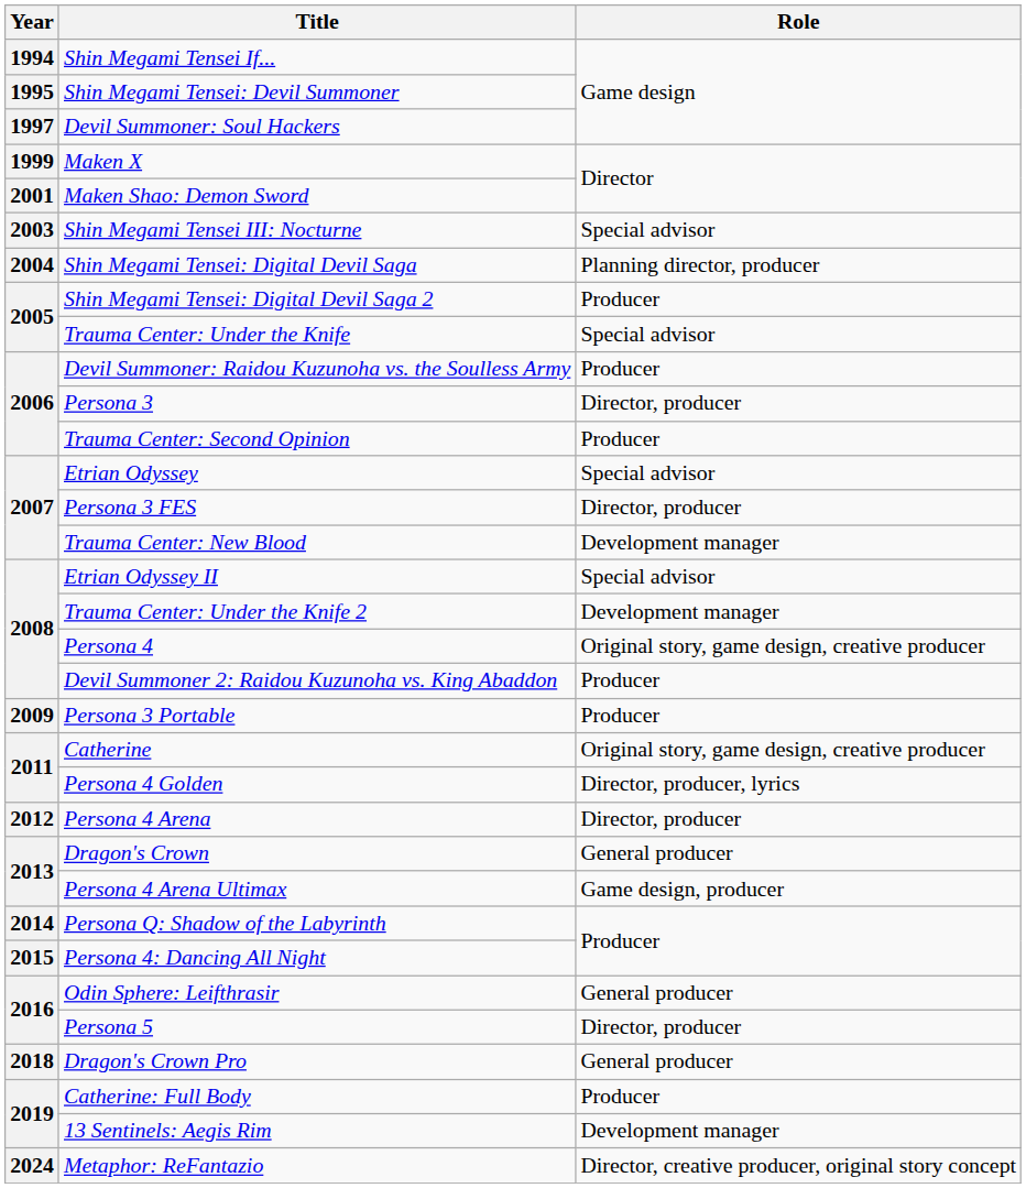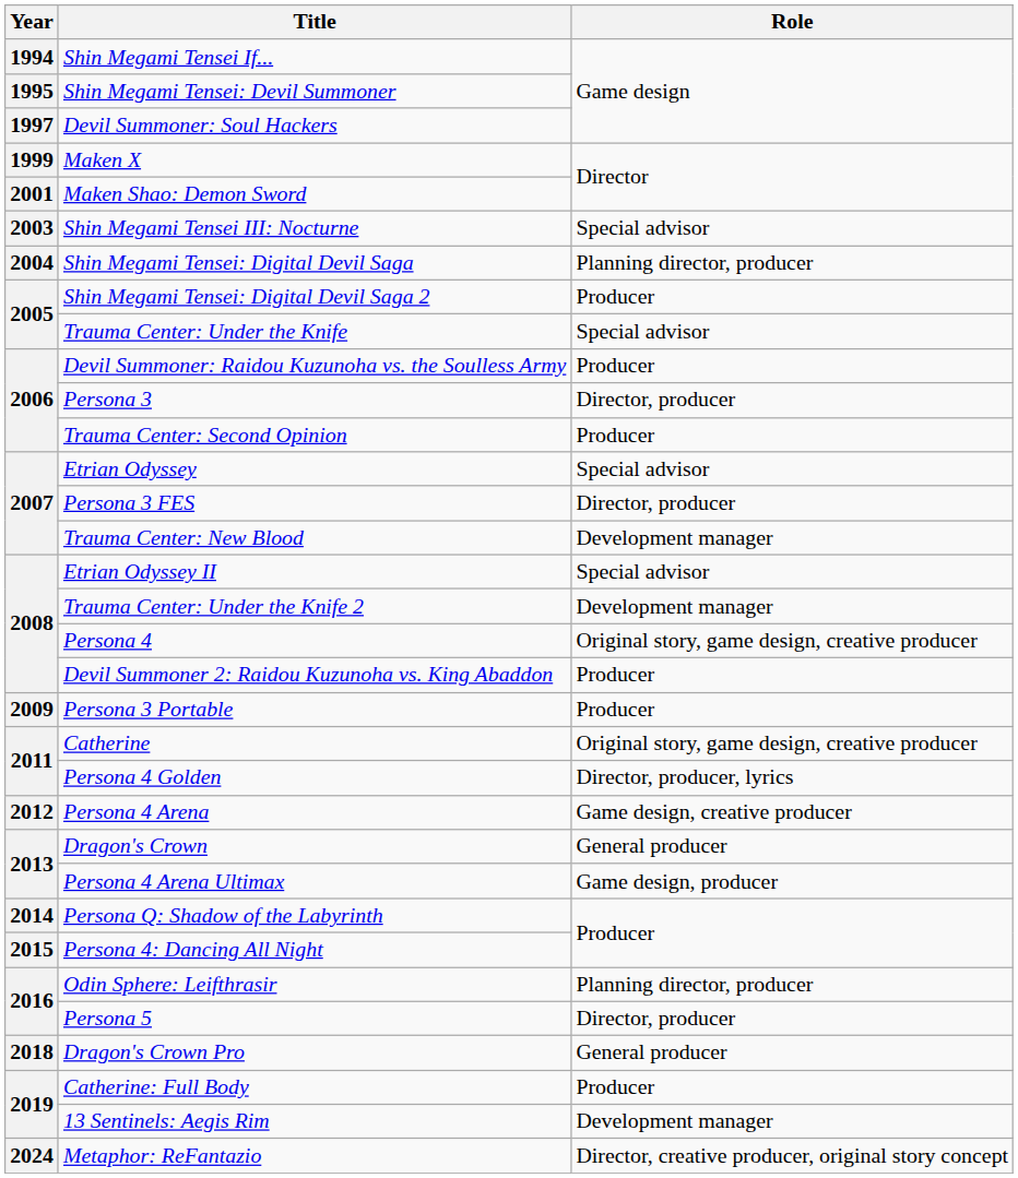 <table class="wikitable sortable" width="auto">
 <tr>
 <th>Year</th>
 <th>Title</th>
 <th>Role</th>
 </tr>
 <tr>
 <th scope=row>1994</th>
 <td><em><a href='#'>Shin Megami Tensei If...</a></em></td>
 <td rowspan="3">Game design</td>
 </tr>
 <tr>
 <th scope=row>1995</th>
 <td><em><a href='#'>Shin Megami Tensei: Devil Summoner</a></em></td>
 </tr>
 <tr>
 <th scope=row>1997</th>
 <td><em><a href='#'>Devil Summoner: Soul Hackers</a></em></td>
 </tr>
 <tr>
 <th scope=row>1999</th>
 <td><em><a href='#'>Maken X</a></em></td>
 <td rowspan="2">Director</td>
 </tr>
 <tr>
 <th scope=row>2001</th>
 <td><em><a href='#'>Maken Shao: Demon Sword</a></em></td>
 </tr>
 <tr>
 <th scope=row>2003</th>
 <td><em><a href='#'>Shin Megami Tensei III: Nocturne</a></em></td>
 <td>Special advisor</td>
 </tr>
 <tr>
 <th scope=row>2004</th>
 <td><em><a href='#'>Shin Megami Tensei: Digital Devil Saga</a></em></td>
 <td>Planning director, producer</td>
 </tr>
 <tr>
 <th scope=row rowspan="2">2005</th>
 <td><em><a href='#'>Shin Megami Tensei: Digital Devil Saga 2</a></em></td>
 <td>Producer</td>
 </tr>
 <tr>
 <td><em><a href='#'>Trauma Center: Under the Knife</a></em></td>
 <td>Special advisor</td>
 </tr>
 <tr>
 <th scope=row rowspan="3">2006</th>
 <td><em><a href='#'>Devil Summoner: Raidou Kuzunoha vs. the Soulless Army</a></em></td>
 <td>Producer</td>
 </tr>
 <tr>
 <td><em><a href='#'>Persona 3</a></em></td>
 <td>Director, producer</td>
 </tr>
 <tr>
 <td><em><a href='#'>Trauma Center: Second Opinion</a></em></td>
 <td>Producer</td>
 </tr>
 <tr>
 <th scope=row rowspan="3">2007</th>
 <td><em><a href='#'>Etrian Odyssey</a></em></td>
 <td>Special advisor</td>
 </tr>
 <tr>
 <td><em><a href='#'>Persona 3 FES</a></em></td>
 <td>Director, producer</td>
 </tr>
 <tr>
 <td><em><a href='#'>Trauma Center: New Blood</a></em></td>
 <td>Development manager</td>
 </tr>
 <tr>
 <th scope=row rowspan="4">2008</th>
 <td><em><a href='#'>Etrian Odyssey II</a></em></td>
 <td>Special advisor</td>
 </tr>
 <tr>
 <td><em><a href='#'>Trauma Center: Under the Knife 2</a></em></td>
 <td>Development manager</td>
 </tr>
 <tr>
 <td><em><a href='#'>Persona 4</a></em></td>
 <td>Original story, game design, creative producer</td>
 </tr>
 <tr>
 <td><em><a href='#'>Devil Summoner 2: Raidou Kuzunoha vs. King Abaddon</a></em></td>
 <td>Producer</td>
 </tr>
 <tr>
 <th scope=row>2009</th>
 <td><em><a href='#'>Persona 3 Portable</a></em></td>
 <td>Producer</td>
 </tr>
 <tr>
 <th scope=row rowspan="2">2011</th>
 <td><em><a href='#'>Catherine</a></em></td>
 <td>Original story, game design, creative producer</td>
 </tr>
 <tr>
 <td><em><a href='#'>Persona 4 Golden</a></em></td>
 <td>Director, producer, lyrics</td>
 </tr>
 <tr>
 <th scope=row>2012</th>
 <td><em><a href='#'>Persona 4 Arena</a></em></td>
-<td>Director, producer</td>
+<td>Game design, creative producer</td>
 </tr>
 <tr>
 <th scope=row rowspan="2">2013</th>
 <td><em><a href='#'>Dragon's Crown</a></em></td>
 <td>General producer</td>
 </tr>
 <tr>
 <td><em><a href='#'>Persona 4 Arena Ultimax</a></em></td>
 <td>Game design, producer</td>
 </tr>
 <tr>
 <th scope=row>2014</th>
 <td><em><a href='#'>Persona Q: Shadow of the Labyrinth</a></em></td>
 <td rowspan="2">Producer</td>
 </tr>
 <tr>
 <th scope=row>2015</th>
 <td><em><a href='#'>Persona 4: Dancing All Night</a></em></td>
 </tr>
 <tr>
 <th scope=row rowspan="2">2016</th>
 <td><em><a href='#'>Odin Sphere: Leifthrasir</a></em></td>
-<td>General producer</td>
+<td>Planning director, producer</td>
 </tr>
 <tr>
 <td><em><a href='#'>Persona 5</a></em></td>
 <td>Director, producer</td>
 </tr>
 <tr>
 <th scope=row>2018</th>
 <td><em><a href='#'>Dragon's Crown Pro</a></em></td>
 <td>General producer</td>
 </tr>
 <tr>
 <th scope=row rowspan="2">2019</th>
 <td><em><a href='#'>Catherine: Full Body</a></em></td>
 <td>Producer</td>
 </tr>
 <tr>
 <td><em><a href='#'>13 Sentinels: Aegis Rim</a></em></td>
 <td>Development manager</td>
 </tr>
 <tr>
 <th scope=row>2024</th>
 <td><em><a href='#'>Metaphor: ReFantazio</a></em></td>
 <td>Director, creative producer, original story concept</td>
 </tr>
 </table>
